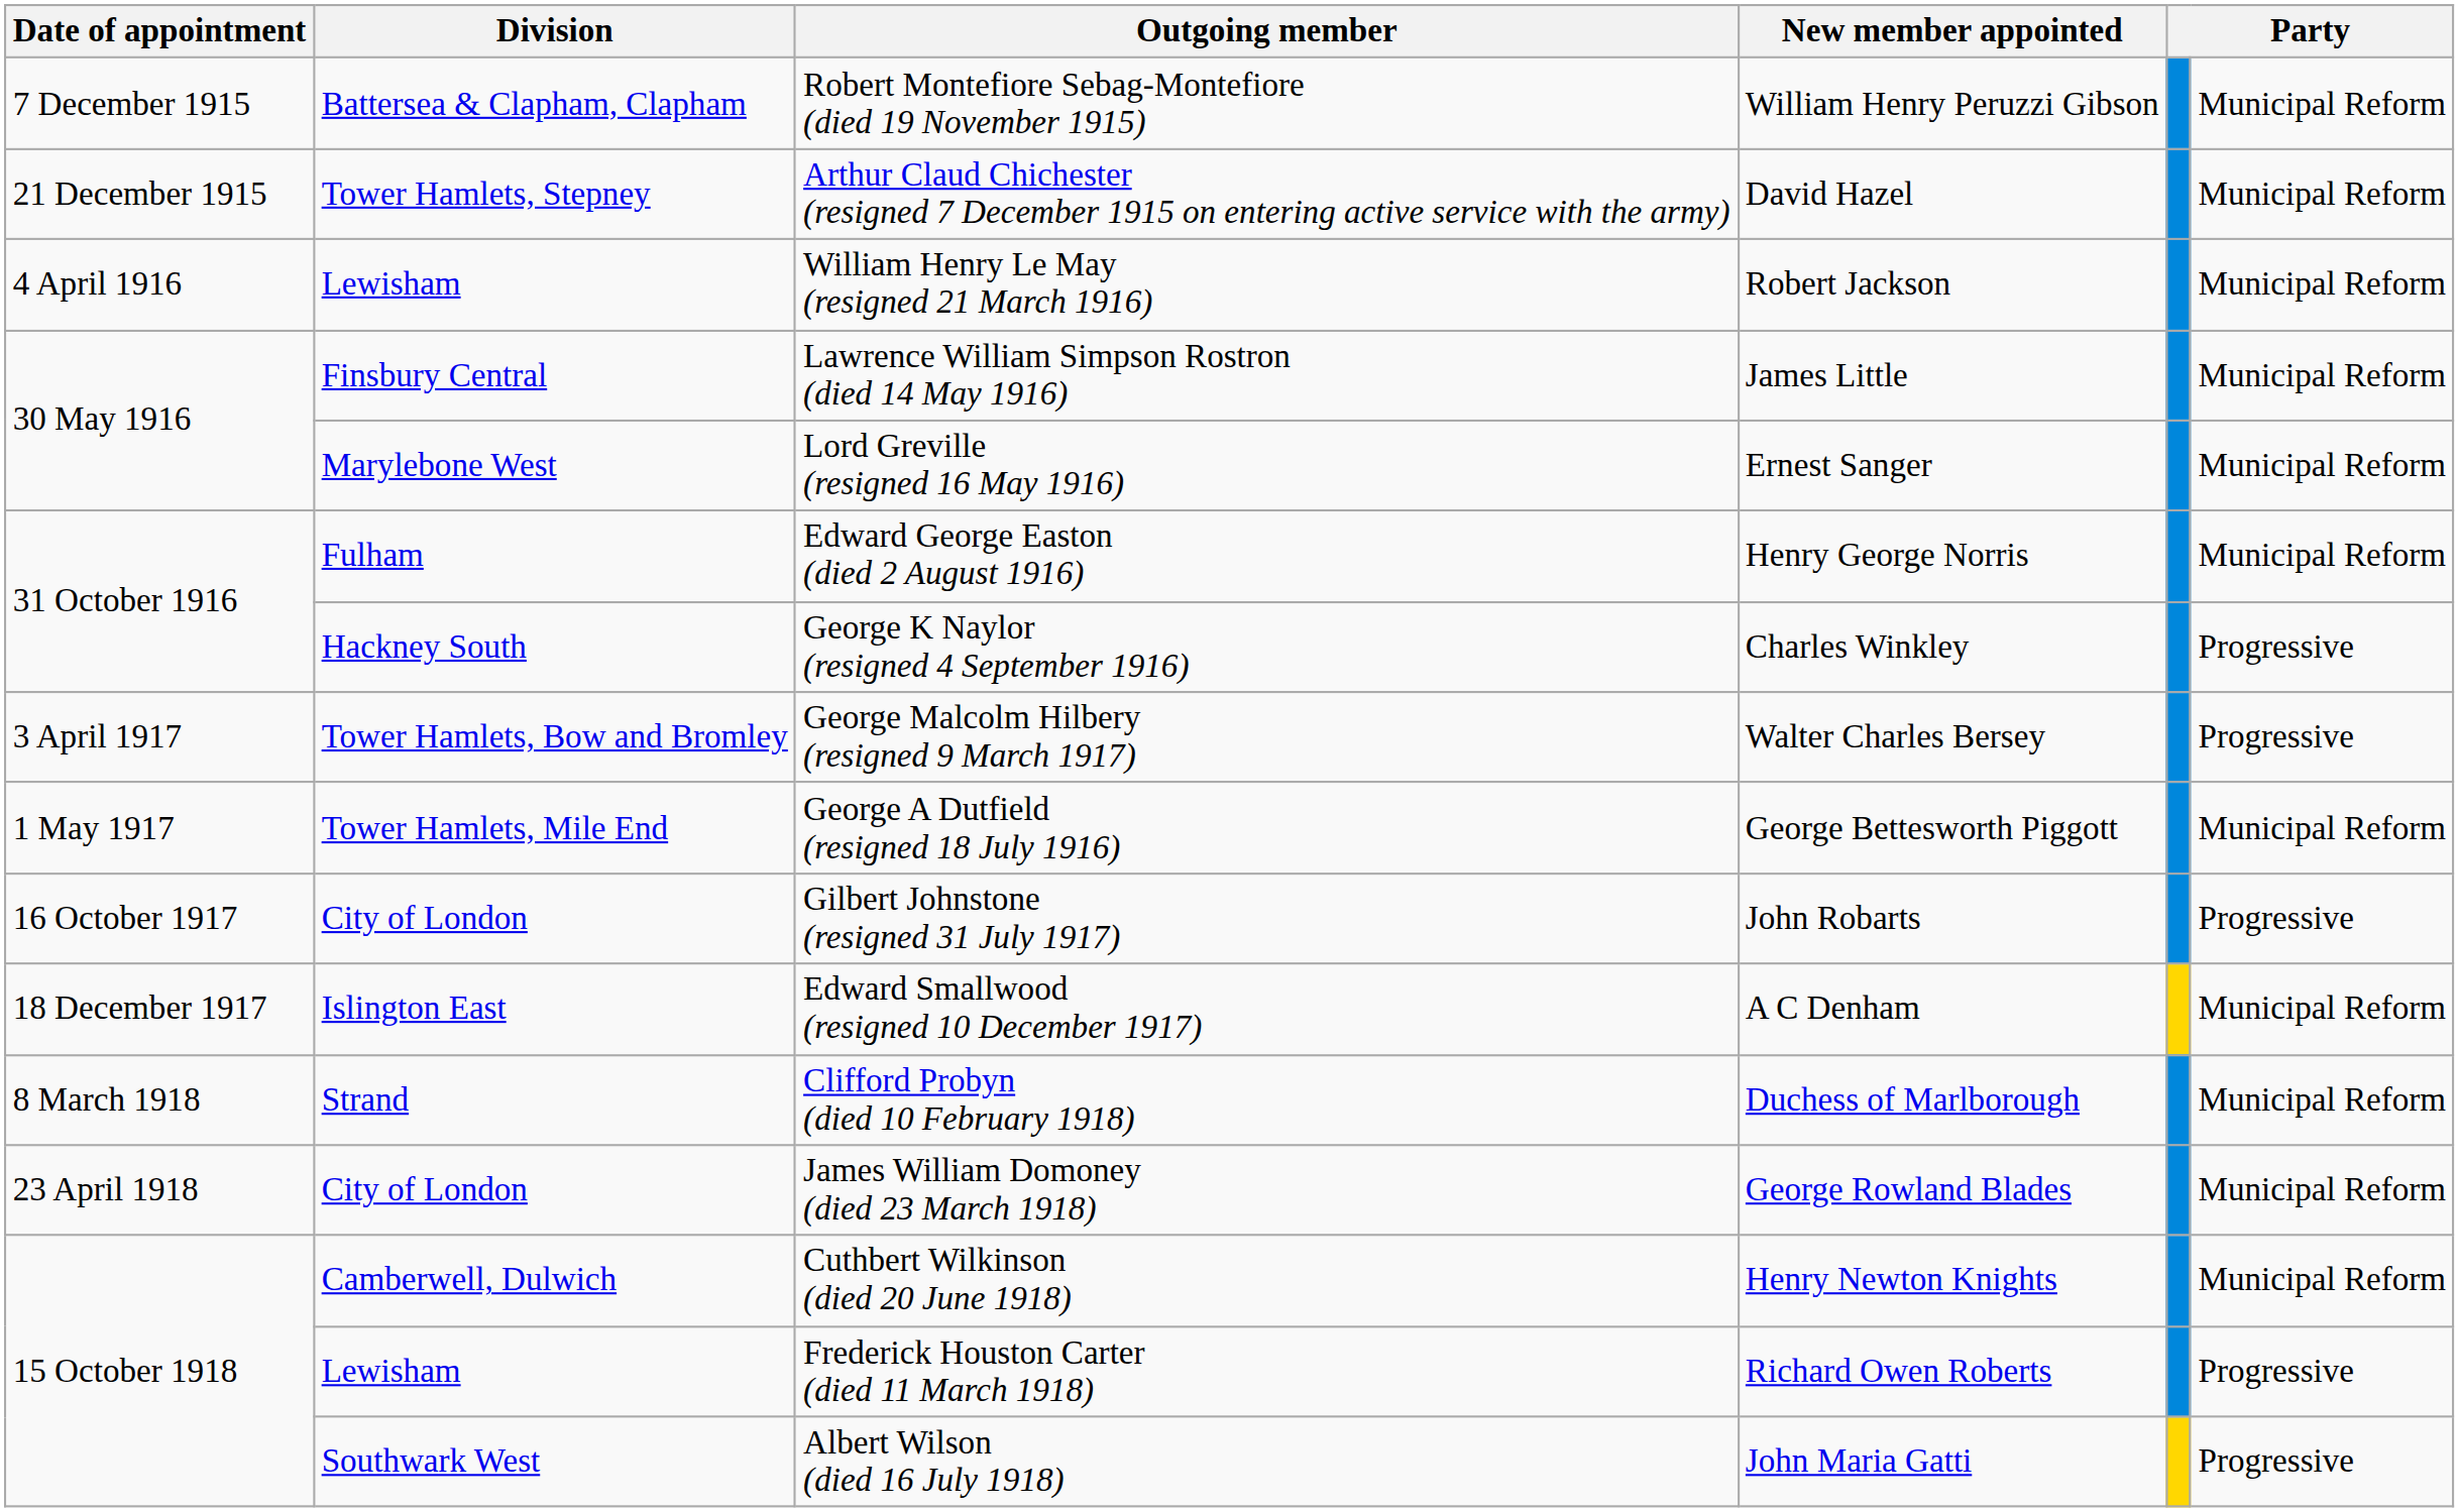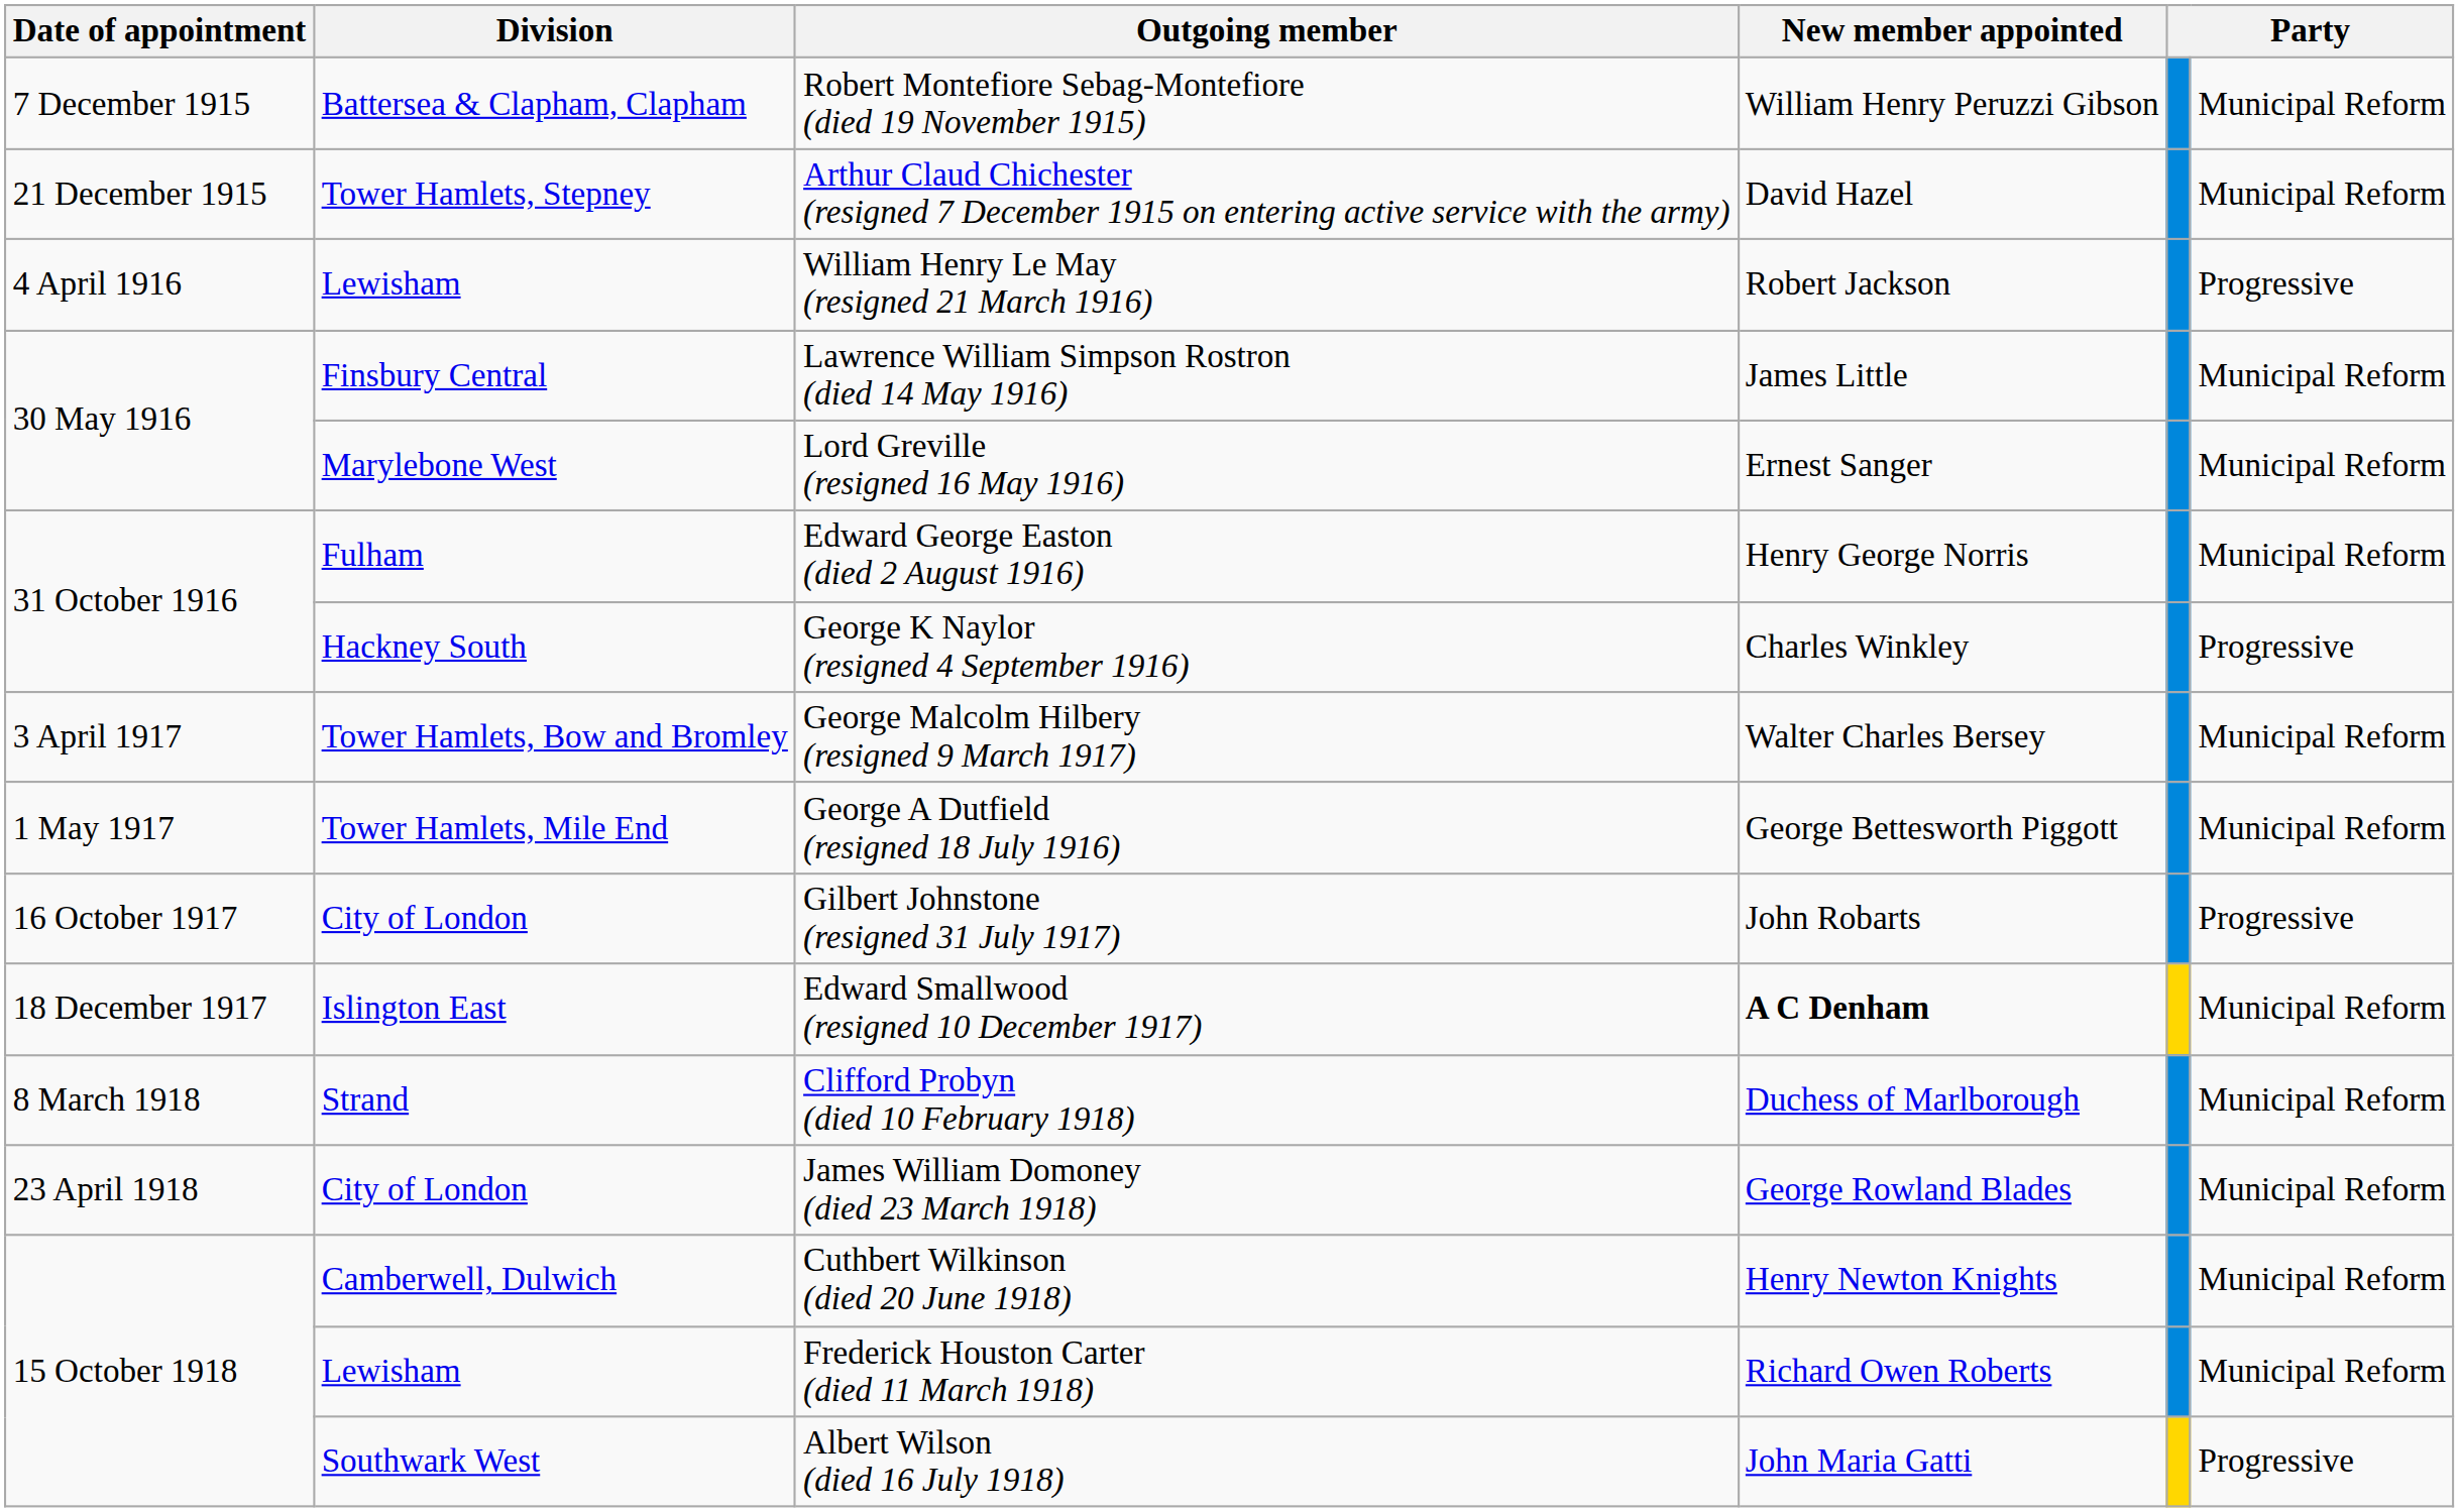 <table class="wikitable">
 <tr>
 <th>Date of appointment</th>
 <th>Division</th>
 <th>Outgoing member</th>
 <th>New member appointed</th>
 <th colspan=2>Party</th>
 </tr>
 <tr>
 <td>7 December 1915</td>
 <td><a href='#'>Battersea & Clapham, Clapham</a></td>
 <td>Robert Montefiore Sebag-Montefiore <br><em>(died 19 November 1915)</em></td>
 <td>William Henry Peruzzi Gibson</td>
 <td bgcolor=#0087DC> </td>
 <td>Municipal Reform</td>
 </tr>
 <tr>
 <td>21 December 1915</td>
 <td><a href='#'>Tower Hamlets, Stepney</a></td>
 <td><a href='#'>Arthur Claud Chichester</a> <br><em>(resigned 7 December 1915 on entering active service with the army)</em></td>
 <td>David Hazel</td>
 <td bgcolor=#0087DC> </td>
 <td>Municipal Reform</td>
 </tr>
 <tr>
 <td>4 April 1916</td>
 <td><a href='#'>Lewisham</a></td>
 <td>William Henry Le May<br><em>(resigned 21 March 1916)</em></td>
 <td>Robert Jackson</td>
 <td bgcolor=#0087DC> </td>
-<td>Municipal Reform</td>
+<td>Progressive</td>
 </tr>
 <tr>
 <td rowspan=2>30 May 1916</td>
 <td><a href='#'>Finsbury Central</a></td>
 <td>Lawrence William Simpson Rostron<br><em>(died 14 May 1916)</em></td>
 <td>James Little</td>
 <td bgcolor=#0087DC> </td>
 <td>Municipal Reform</td>
 </tr>
 <tr>
 <td><a href='#'>Marylebone West</a></td>
 <td>Lord Greville<br><em>(resigned 16 May 1916)</em></td>
 <td>Ernest Sanger</td>
 <td bgcolor=#0087DC> </td>
 <td>Municipal Reform</td>
 </tr>
 <tr>
 <td rowspan=2>31 October 1916</td>
 <td><a href='#'>Fulham</a></td>
 <td>Edward George Easton<br><em>(died 2 August 1916)</em></td>
 <td>Henry George Norris</td>
 <td bgcolor=#0087DC> </td>
 <td>Municipal Reform</td>
 </tr>
 <tr>
 <td><a href='#'>Hackney South</a></td>
 <td>George K Naylor<br><em>(resigned 4 September 1916)</em></td>
 <td>Charles Winkley</td>
 <td bgcolor=#0087DC> </td>
 <td>Progressive</td>
 </tr>
 <tr>
 <td>3 April 1917</td>
 <td><a href='#'>Tower Hamlets, Bow and Bromley</a></td>
 <td>George Malcolm Hilbery<br><em>(resigned 9 March 1917)</em></td>
 <td>Walter Charles Bersey</td>
 <td bgcolor=#0087DC> </td>
-<td>Progressive</td>
+<td>Municipal Reform</td>
 </tr>
 <tr>
 <td>1 May 1917</td>
 <td><a href='#'>Tower Hamlets, Mile End</a></td>
 <td>George A Dutfield<br><em>(resigned 18 July 1916)</em></td>
 <td>George Bettesworth Piggott</td>
 <td bgcolor=#0087DC> </td>
 <td>Municipal Reform</td>
 </tr>
 <tr>
 <td>16 October 1917</td>
 <td><a href='#'>City of London</a></td>
 <td>Gilbert Johnstone<br><em>(resigned 31 July 1917)</em></td>
 <td>John Robarts</td>
 <td bgcolor=#0087DC> </td>
 <td>Progressive</td>
 </tr>
 <tr>
 <td>18 December 1917</td>
 <td><a href='#'>Islington East</a></td>
 <td>Edward Smallwood<br><em>(resigned 10 December 1917)</em></td>
-<td>A C Denham</td>
+<td><strong>A C Denham</strong></td>
 <td bgcolor=#ffd700> </td>
 <td>Municipal Reform</td>
 </tr>
 <tr>
 <td>8 March 1918</td>
 <td><a href='#'>Strand</a></td>
 <td><a href='#'>Clifford Probyn</a><br><em>(died 10 February 1918)</em></td>
 <td><a href='#'>Duchess of Marlborough</a></td>
 <td bgcolor=#0087DC> </td>
 <td>Municipal Reform</td>
 </tr>
 <tr>
 <td>23 April 1918</td>
 <td><a href='#'>City of London</a></td>
 <td>James William Domoney<br><em>(died 23 March 1918)</em></td>
 <td><a href='#'>George Rowland Blades</a></td>
 <td bgcolor=#0087DC> </td>
 <td>Municipal Reform</td>
 </tr>
 <tr>
 <td rowspan=3>15 October 1918</td>
 <td><a href='#'>Camberwell, Dulwich</a></td>
 <td>Cuthbert Wilkinson<br><em>(died 20 June 1918)</em></td>
 <td><a href='#'>Henry Newton Knights</a></td>
 <td bgcolor=#0087DC> </td>
 <td>Municipal Reform</td>
 </tr>
 <tr>
 <td><a href='#'>Lewisham</a></td>
 <td>Frederick Houston Carter<br><em>(died 11 March 1918)</em></td>
 <td><a href='#'>Richard Owen Roberts</a></td>
 <td bgcolor=#0087DC> </td>
-<td>Progressive</td>
+<td>Municipal Reform</td>
 </tr>
 <tr>
 <td><a href='#'>Southwark West</a></td>
 <td>Albert Wilson<br><em>(died 16 July 1918)</em></td>
 <td><a href='#'>John Maria Gatti</a></td>
 <td bgcolor=#ffd700> </td>
 <td>Progressive</td>
 </tr>
 </table>
